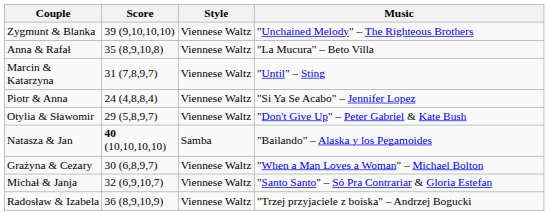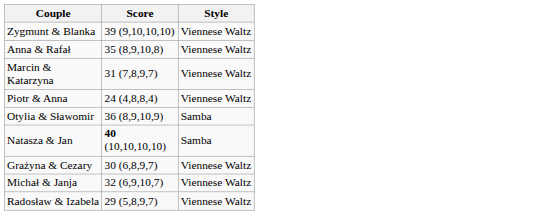 <table class="wikitable">
 <tr>
 <th style="width:130px;">Couple</th>
 <th style="width:100px;">Score</th>
 <th style="width:100px;">Style</th>
-<th style="width:400px;">Music</th>
 </tr>
 <tr>
 <td>Zygmunt & Blanka</td>
 <td>39 (9,10,10,10)</td>
 <td>Viennese Waltz</td>
-<td>"<a href='#'>Unchained Melody</a>" – <a href='#'>The Righteous Brothers</a></td>
 </tr>
 <tr>
 <td>Anna & Rafał</td>
 <td>35 (8,9,10,8)</td>
 <td>Viennese Waltz</td>
-<td>"La Mucura" – Beto Villa</td>
 </tr>
 <tr>
 <td>Marcin & Katarzyna</td>
 <td>31 (7,8,9,7)</td>
 <td>Viennese Waltz</td>
-<td>"<a href='#'>Until</a>" – <a href='#'>Sting</a></td>
 </tr>
 <tr>
 <td>Piotr & Anna</td>
 <td>24 (4,8,8,4)</td>
 <td>Viennese Waltz</td>
-<td>"Si Ya Se Acabo" – <a href='#'>Jennifer Lopez</a></td>
 </tr>
 <tr>
 <td>Otylia & Sławomir</td>
-<td>29 (5,8,9,7)</td>
-<td>Viennese Waltz</td>
-<td>"<a href='#'>Don't Give Up</a>" – <a href='#'>Peter Gabriel</a> & <a href='#'>Kate Bush</a></td>
+<td>36 (8,9,10,9)</td>
+<td>Samba</td>
 </tr>
 <tr>
 <td>Natasza & Jan</td>
 <td><strong>40</strong> (10,10,10,10)</td>
 <td>Samba</td>
-<td>"Bailando" – <a href='#'>Alaska y los Pegamoides</a></td>
 </tr>
 <tr>
 <td>Grażyna & Cezary</td>
 <td>30 (6,8,9,7)</td>
 <td>Viennese Waltz</td>
-<td>"<a href='#'>When a Man Loves a Woman</a>" – <a href='#'>Michael Bolton</a></td>
 </tr>
 <tr>
 <td>Michał & Janja</td>
 <td>32 (6,9,10,7)</td>
 <td>Viennese Waltz</td>
-<td>"<a href='#'>Santo Santo</a>" – <a href='#'>Só Pra Contrariar</a> & <a href='#'>Gloria Estefan</a></td>
 </tr>
 <tr>
 <td>Radosław & Izabela</td>
-<td>36 (8,9,10,9)</td>
+<td>29 (5,8,9,7)</td>
 <td>Viennese Waltz</td>
-<td>"Trzej przyjaciele z boiska" – Andrzej Bogucki</td>
 </tr>
 </table>
